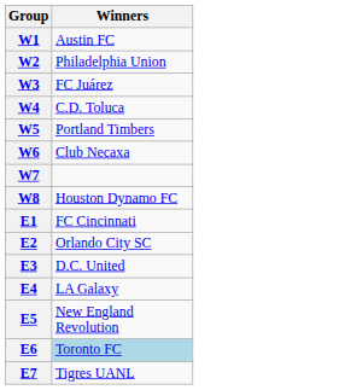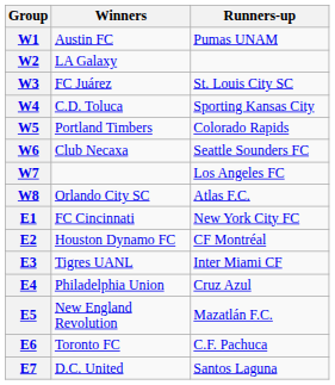 <table class="wikitable">
 <tr>
 <th>Group</th>
 <th width="150">Winners</th>
+<th width="150">Runners-up</th>
 </tr>
 <tr>
 <th><a href='#'>W1</a></th>
 <td> <a href='#'>Austin FC</a></td>
+<td> <a href='#'>Pumas UNAM</a></td>
 </tr>
 <tr>
 <th><a href='#'>W2</a></th>
-<td> <a href='#'>Philadelphia Union</a></td>
+<td> <a href='#'>LA Galaxy</a></td>
+<td></td>
 </tr>
 <tr>
 <th><a href='#'>W3</a></th>
 <td> <a href='#'>FC Juárez</a></td>
+<td> <a href='#'>St. Louis City SC</a></td>
 </tr>
 <tr>
 <th><a href='#'>W4</a></th>
 <td> <a href='#'>C.D. Toluca</a></td>
+<td> <a href='#'>Sporting Kansas City</a></td>
 </tr>
 <tr>
 <th><a href='#'>W5</a></th>
 <td> <a href='#'>Portland Timbers</a></td>
+<td> <a href='#'>Colorado Rapids</a></td>
 </tr>
 <tr>
 <th><a href='#'>W6</a></th>
 <td> <a href='#'>Club Necaxa</a></td>
+<td> <a href='#'>Seattle Sounders FC</a></td>
 </tr>
 <tr>
 <th><a href='#'>W7</a></th>
 <td></td>
+<td> <a href='#'>Los Angeles FC</a></td>
 </tr>
 <tr>
 <th><a href='#'>W8</a></th>
-<td> <a href='#'>Houston Dynamo FC</a></td>
+<td> <a href='#'>Orlando City SC</a></td>
+<td> <a href='#'>Atlas F.C.</a></td>
 </tr>
 <tr>
 <th><a href='#'>E1</a></th>
 <td> <a href='#'>FC Cincinnati</a></td>
+<td> <a href='#'>New York City FC</a></td>
 </tr>
 <tr>
 <th><a href='#'>E2</a></th>
-<td> <a href='#'>Orlando City SC</a></td>
+<td> <a href='#'>Houston Dynamo FC</a></td>
+<td> <a href='#'>CF Montréal</a></td>
 </tr>
 <tr>
 <th><a href='#'>E3</a></th>
-<td> <a href='#'>D.C. United</a></td>
+<td> <a href='#'>Tigres UANL</a></td>
+<td> <a href='#'>Inter Miami CF</a></td>
 </tr>
 <tr>
 <th><a href='#'>E4</a></th>
-<td> <a href='#'>LA Galaxy</a></td>
+<td> <a href='#'>Philadelphia Union</a></td>
+<td> <a href='#'>Cruz Azul</a></td>
 </tr>
 <tr>
 <th><a href='#'>E5</a></th>
 <td> <a href='#'>New England Revolution</a></td>
+<td> <a href='#'>Mazatlán F.C.</a></td>
 </tr>
 <tr>
 <th><a href='#'>E6</a></th>
-<td style="background: lightblue;"> <a href='#'>Toronto FC</a></td>
+<td> <a href='#'>Toronto FC</a></td>
+<td> <a href='#'>C.F. Pachuca</a></td>
 </tr>
 <tr>
 <th><a href='#'>E7</a></th>
-<td> <a href='#'>Tigres UANL</a></td>
+<td> <a href='#'>D.C. United</a></td>
+<td> <a href='#'>Santos Laguna</a></td>
 </tr>
 </table>
